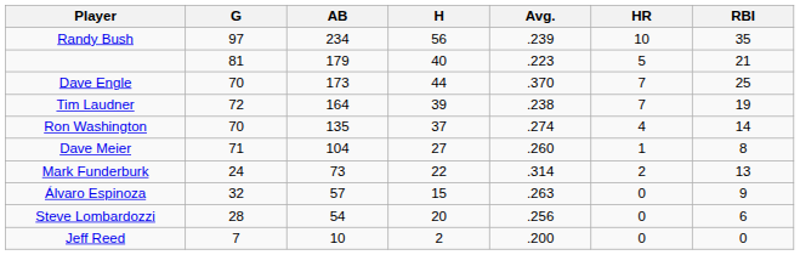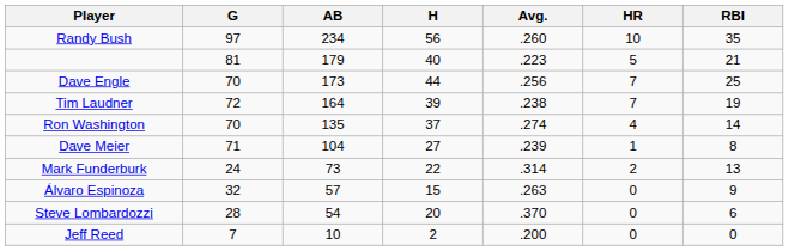 <table class="wikitable sortable">
 <tr>
 <th bgcolor="#DDDDFF" width="16%">Player</th>
 <th bgcolor="#DDDDFF" width="9%">G</th>
 <th bgcolor="#DDDDFF" width="9%">AB</th>
 <th bgcolor="#DDDDFF" width="9%">H</th>
 <th bgcolor="#DDDDFF" width="9%">Avg.</th>
 <th bgcolor="#DDDDFF" width="9%">HR</th>
 <th bgcolor="#DDDDFF" width="9%">RBI</th>
 </tr>
 <tr align="center">
 <td><a href='#'>Randy Bush</a></td>
 <td>97</td>
 <td>234</td>
 <td>56</td>
-<td>.239</td>
+<td>.260</td>
 <td>10</td>
 <td>35</td>
 </tr>
 <tr align=center>
 <td></td>
 <td>81</td>
 <td>179</td>
 <td>40</td>
 <td>.223</td>
 <td>5</td>
 <td>21</td>
 </tr>
 <tr align="center">
 <td><a href='#'>Dave Engle</a></td>
 <td>70</td>
 <td>173</td>
 <td>44</td>
-<td>.370</td>
+<td>.256</td>
 <td>7</td>
 <td>25</td>
 </tr>
 <tr align=center>
 <td><a href='#'>Tim Laudner</a></td>
 <td>72</td>
 <td>164</td>
 <td>39</td>
 <td>.238</td>
 <td>7</td>
 <td>19</td>
 </tr>
 <tr align=center>
 <td><a href='#'>Ron Washington</a></td>
 <td>70</td>
 <td>135</td>
 <td>37</td>
 <td>.274</td>
 <td>4</td>
 <td>14</td>
 </tr>
 <tr align=center>
 <td><a href='#'>Dave Meier</a></td>
 <td>71</td>
 <td>104</td>
 <td>27</td>
-<td>.260</td>
+<td>.239</td>
 <td>1</td>
 <td>8</td>
 </tr>
 <tr align=center>
 <td><a href='#'>Mark Funderburk</a></td>
 <td>24</td>
 <td>73</td>
 <td>22</td>
 <td>.314</td>
 <td>2</td>
 <td>13</td>
 </tr>
 <tr align=center>
 <td><a href='#'>Álvaro Espinoza</a></td>
 <td>32</td>
 <td>57</td>
 <td>15</td>
 <td>.263</td>
 <td>0</td>
 <td>9</td>
 </tr>
 <tr align=center>
 <td><a href='#'>Steve Lombardozzi</a></td>
 <td>28</td>
 <td>54</td>
 <td>20</td>
-<td>.256</td>
+<td>.370</td>
 <td>0</td>
 <td>6</td>
 </tr>
 <tr align=center>
 <td><a href='#'>Jeff Reed</a></td>
 <td>7</td>
 <td>10</td>
 <td>2</td>
 <td>.200</td>
 <td>0</td>
 <td>0</td>
 </tr>
 </table>
